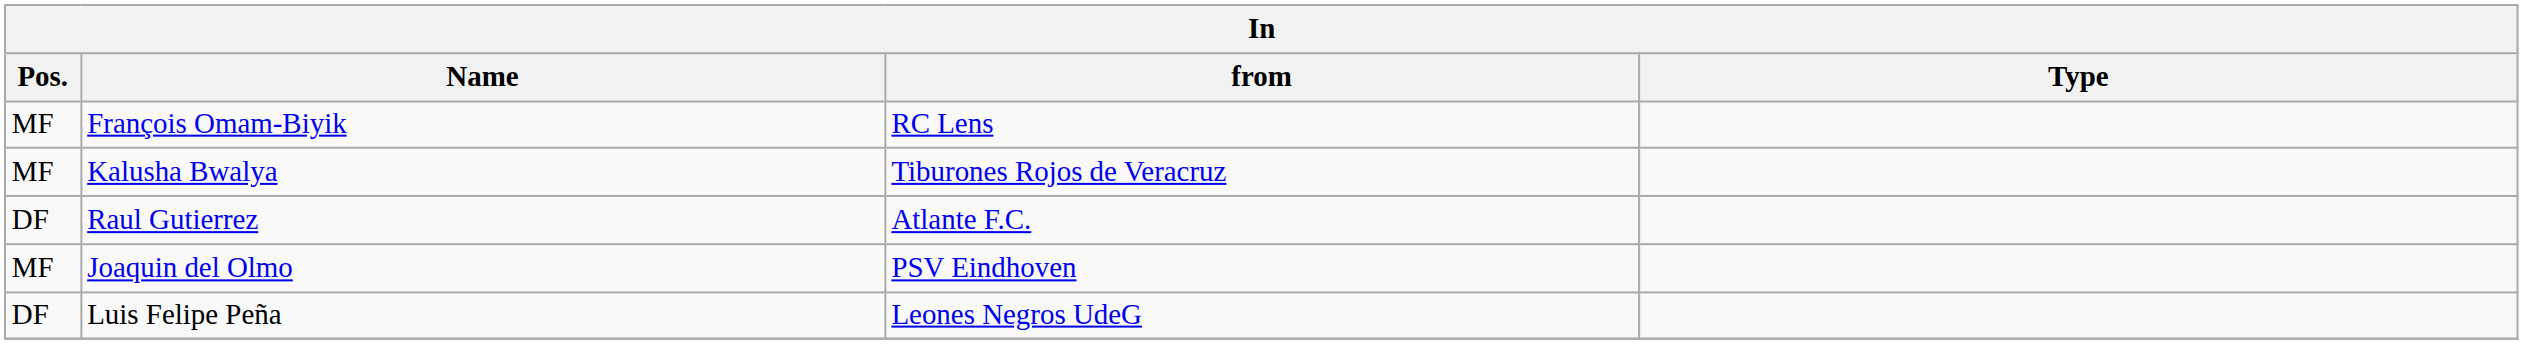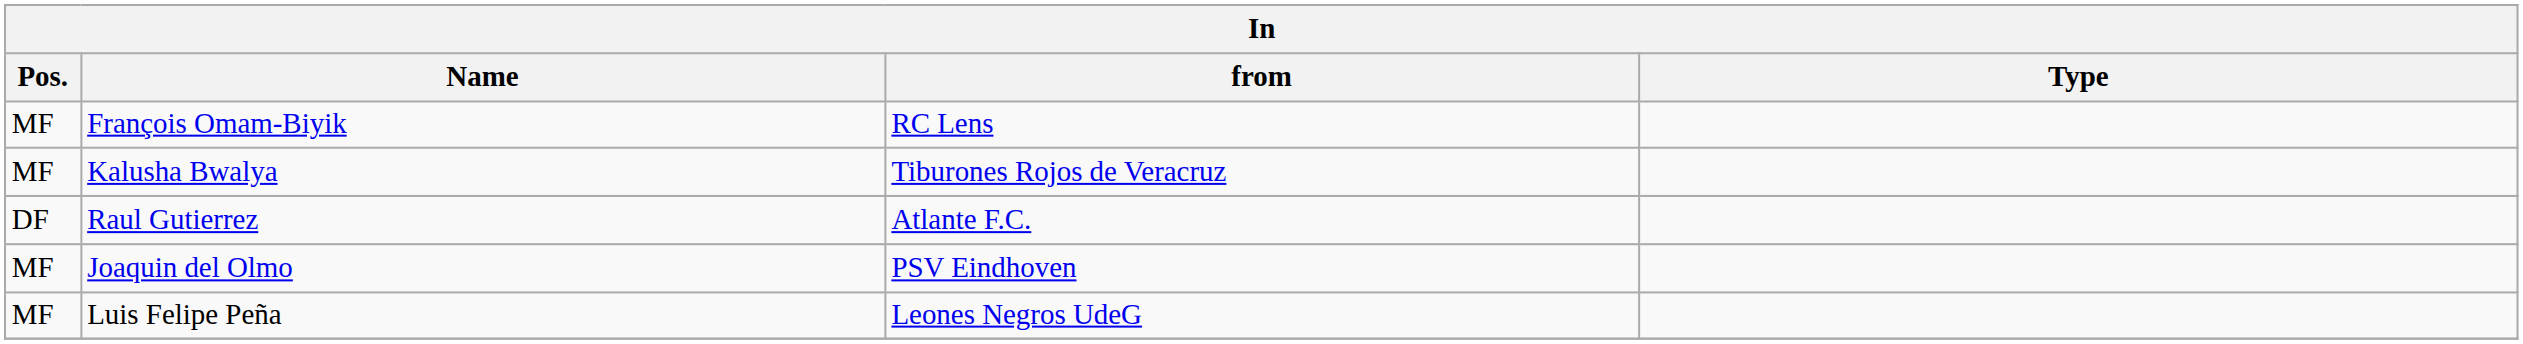 <table class="wikitable" style="font-size:90%;width:99%;">
 <tr>
 <th colspan="4">In</th>
 </tr>
 <tr>
 <th width=3%>Pos.</th>
 <th width=32%>Name</th>
 <th width=30%>from</th>
 <th width=35%>Type</th>
 </tr>
 <tr>
 <td>MF</td>
 <td><a href='#'>François Omam-Biyik</a></td>
 <td><a href='#'>RC Lens</a></td>
 <td></td>
 </tr>
 <tr>
 <td>MF</td>
 <td><a href='#'>Kalusha Bwalya</a></td>
 <td><a href='#'>Tiburones Rojos de Veracruz</a></td>
 <td></td>
 </tr>
 <tr>
 <td>DF</td>
 <td><a href='#'>Raul Gutierrez</a></td>
 <td><a href='#'>Atlante F.C.</a></td>
 <td></td>
 </tr>
 <tr>
 <td>MF</td>
 <td><a href='#'>Joaquin del Olmo</a></td>
 <td><a href='#'>PSV Eindhoven</a></td>
 <td></td>
 </tr>
 <tr>
-<td>DF</td>
+<td>MF</td>
 <td>Luis Felipe Peña</td>
 <td><a href='#'>Leones Negros UdeG</a></td>
 <td></td>
 </tr>
 <tr>
 </tr>
 </table>
